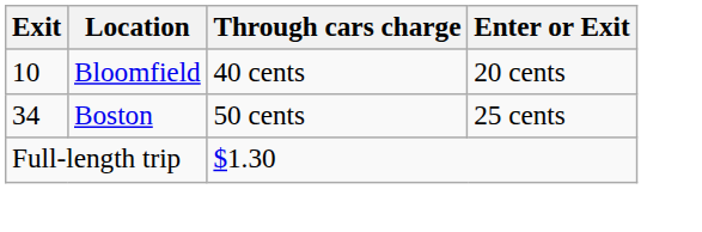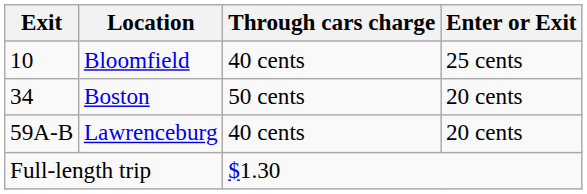 <table class="wikitable">
 <tr>
 <th>Exit</th>
 <th>Location </th>
 <th>Through cars charge</th>
 <th>Enter or Exit</th>
 </tr>
 <tr>
 <td>10</td>
 <td><a href='#'>Bloomfield</a></td>
 <td>40 cents</td>
-<td>20 cents</td>
+<td>25 cents</td>
 </tr>
 <tr>
 <td>34</td>
 <td><a href='#'>Boston</a></td>
 <td>50 cents</td>
-<td>25 cents</td>
+<td>20 cents</td>
+</tr>
+<tr>
+<td>59A-B</td>
+<td><a href='#'>Lawrenceburg</a></td>
+<td>40 cents</td>
+<td>20 cents</td>
 </tr>
 <tr>
 <td colspan=2>Full-length trip</td>
 <td colspan=2><a href='#'>$</a>1.30</td>
 </tr>
 </table>
